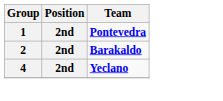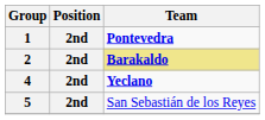 <table class="wikitable">
 <tr>
 <th>Group</th>
 <th>Position</th>
 <th>Team</th>
 </tr>
 <tr>
 <th>1</th>
 <th>2nd</th>
 <td><strong><a href='#'>Pontevedra</a></strong></td>
 </tr>
 <tr>
 <th>2</th>
 <th>2nd</th>
-<td><strong><a href='#'>Barakaldo</a></strong></td>
+<td style="background: khaki;"><strong><a href='#'>Barakaldo</a></strong></td>
 </tr>
 <tr>
 <th>4</th>
 <th>2nd</th>
 <td><strong><a href='#'>Yeclano</a></strong></td>
 </tr>
 <tr>
+<th>5</th>
+<th>2nd</th>
+<td><a href='#'>San Sebastián de los Reyes</a></td>
+</tr>
+<tr>
 </tr>
 </table>
